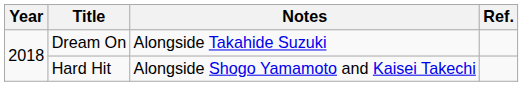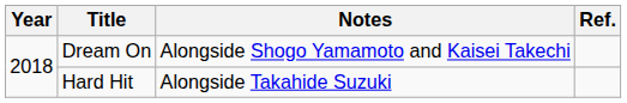 <table class="wikitable">
 <tr>
 <th>Year</th>
 <th>Title</th>
 <th>Notes</th>
 <th>Ref.</th>
 </tr>
 <tr>
 <td rowspan="2">2018</td>
 <td>Dream On</td>
-<td>Alongside <a href='#'>Takahide Suzuki</a></td>
+<td>Alongside <a href='#'>Shogo Yamamoto</a> and <a href='#'>Kaisei Takechi</a></td>
 <td></td>
 </tr>
 <tr>
 <td>Hard Hit</td>
-<td>Alongside <a href='#'>Shogo Yamamoto</a> and <a href='#'>Kaisei Takechi</a></td>
+<td>Alongside <a href='#'>Takahide Suzuki</a></td>
 <td></td>
 </tr>
 </table>
